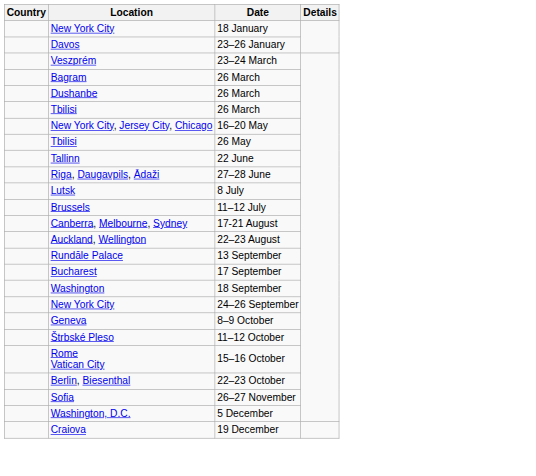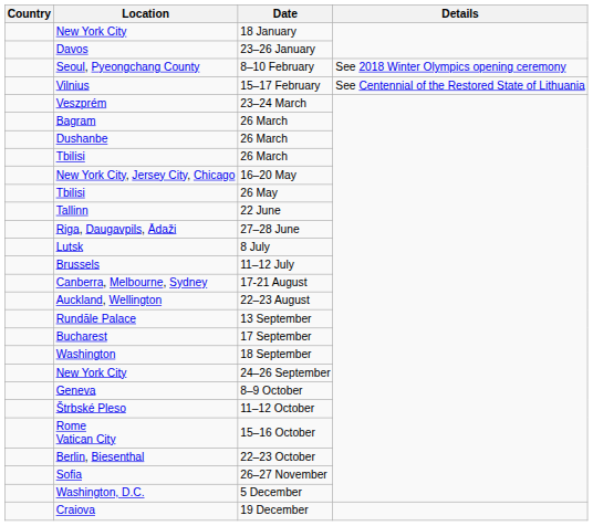 <table class="wikitable sortable">
 <tr>
 <th>Country</th>
 <th>Location</th>
 <th>Date</th>
 <th>Details</th>
 </tr>
 <tr>
 <td></td>
 <td><a href='#'>New York City</a></td>
 <td>18 January</td>
 <td rowspan="2"></td>
 </tr>
 <tr>
 <td></td>
 <td><a href='#'>Davos</a></td>
 <td>23–26 January</td>
+</tr>
+<tr>
+<td></td>
+<td><a href='#'>Seoul</a>, <a href='#'>Pyeongchang County</a></td>
+<td>8–10 February</td>
+<td>See <a href='#'>2018 Winter Olympics opening ceremony</a></td>
+</tr>
+<tr>
+<td></td>
+<td><a href='#'>Vilnius</a></td>
+<td>15–17 February</td>
+<td>See <a href='#'>Centennial of the Restored State of Lithuania</a></td>
 </tr>
 <tr>
 <td></td>
 <td><a href='#'>Veszprém</a></td>
 <td>23–24 March</td>
 <td rowspan="22"></td>
 </tr>
 <tr>
 <td></td>
 <td><a href='#'>Bagram</a></td>
 <td>26 March</td>
 </tr>
 <tr>
 <td></td>
 <td><a href='#'>Dushanbe</a></td>
 <td>26 March</td>
 </tr>
 <tr>
 <td></td>
 <td><a href='#'>Tbilisi</a></td>
 <td>26 March</td>
 </tr>
 <tr>
 <td></td>
 <td><a href='#'>New York City</a>, <a href='#'>Jersey City</a>, <a href='#'>Chicago</a></td>
 <td>16–20 May</td>
 </tr>
 <tr>
 <td></td>
 <td><a href='#'>Tbilisi</a></td>
 <td>26 May</td>
 </tr>
 <tr>
 <td></td>
 <td><a href='#'>Tallinn</a></td>
 <td>22 June</td>
 </tr>
 <tr>
 <td></td>
 <td><a href='#'>Riga</a>, <a href='#'>Daugavpils</a>, <a href='#'>Ādaži</a></td>
 <td>27–28 June</td>
 </tr>
 <tr>
 <td></td>
 <td><a href='#'>Lutsk</a></td>
 <td>8 July</td>
 </tr>
 <tr>
 <td></td>
 <td><a href='#'>Brussels</a></td>
 <td>11–12 July</td>
 </tr>
 <tr>
 <td></td>
 <td><a href='#'>Canberra</a>, <a href='#'>Melbourne</a>, <a href='#'>Sydney</a></td>
 <td>17-21 August</td>
 </tr>
 <tr>
 <td></td>
 <td><a href='#'>Auckland</a>, <a href='#'>Wellington</a></td>
 <td>22–23 August</td>
 </tr>
 <tr>
 <td></td>
 <td><a href='#'>Rundāle Palace</a></td>
 <td>13 September</td>
 </tr>
 <tr>
 <td></td>
 <td><a href='#'>Bucharest</a></td>
 <td>17 September</td>
 </tr>
 <tr>
 <td></td>
 <td><a href='#'>Washington</a></td>
 <td>18 September</td>
 </tr>
 <tr>
 <td></td>
 <td><a href='#'>New York City</a></td>
 <td>24–26 September</td>
 </tr>
 <tr>
 <td></td>
 <td><a href='#'>Geneva</a></td>
 <td>8–9 October</td>
 </tr>
 <tr>
 <td></td>
 <td><a href='#'>Štrbské Pleso</a></td>
 <td>11–12 October</td>
 </tr>
 <tr>
 <td><br></td>
 <td><a href='#'>Rome</a><br><a href='#'>Vatican City</a></td>
 <td>15–16 October</td>
 </tr>
 <tr>
 <td></td>
 <td><a href='#'>Berlin</a>, <a href='#'>Biesenthal</a></td>
 <td>22–23 October</td>
 </tr>
 <tr>
 <td></td>
 <td><a href='#'>Sofia</a></td>
 <td>26–27 November</td>
 </tr>
 <tr>
 <td></td>
 <td><a href='#'>Washington, D.C.</a></td>
 <td>5 December</td>
 </tr>
 <tr>
 <td></td>
 <td><a href='#'>Craiova</a></td>
 <td>19 December</td>
 </tr>
 </table>
